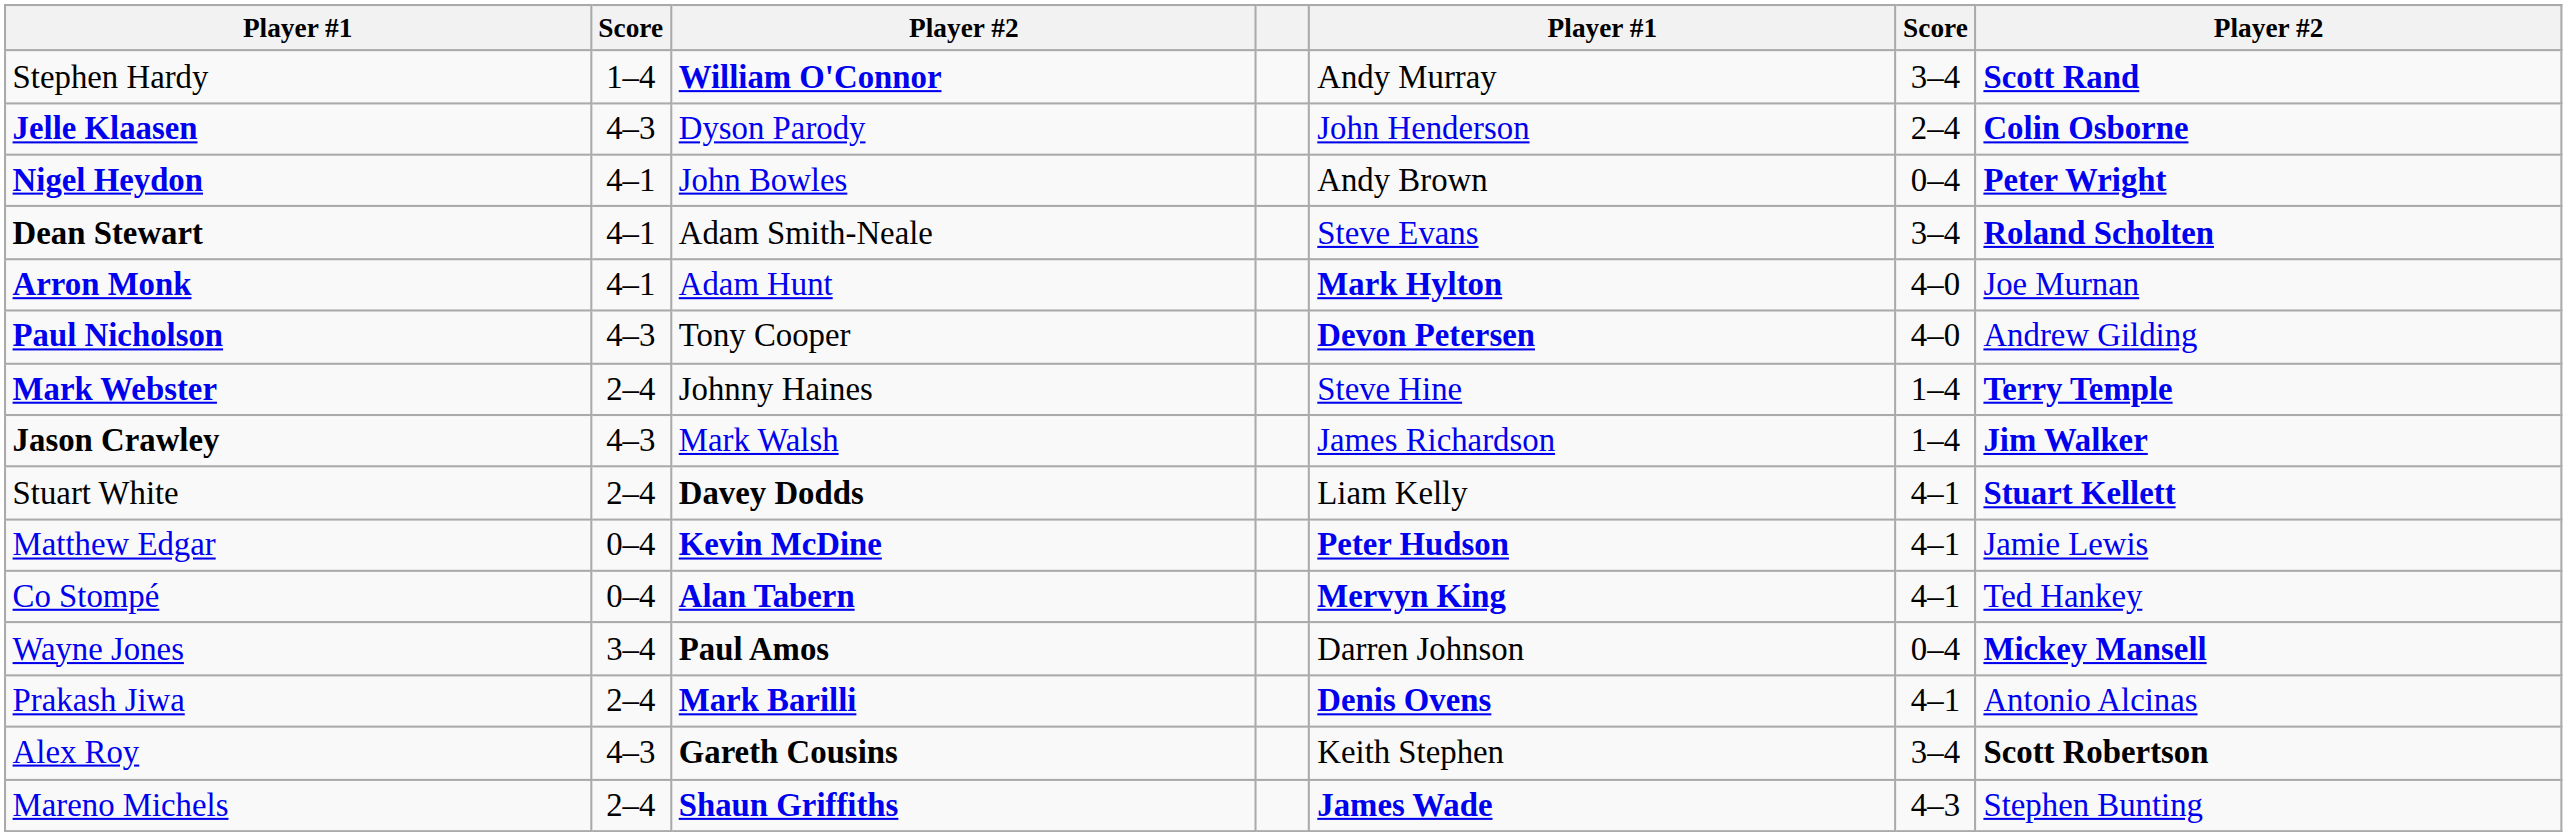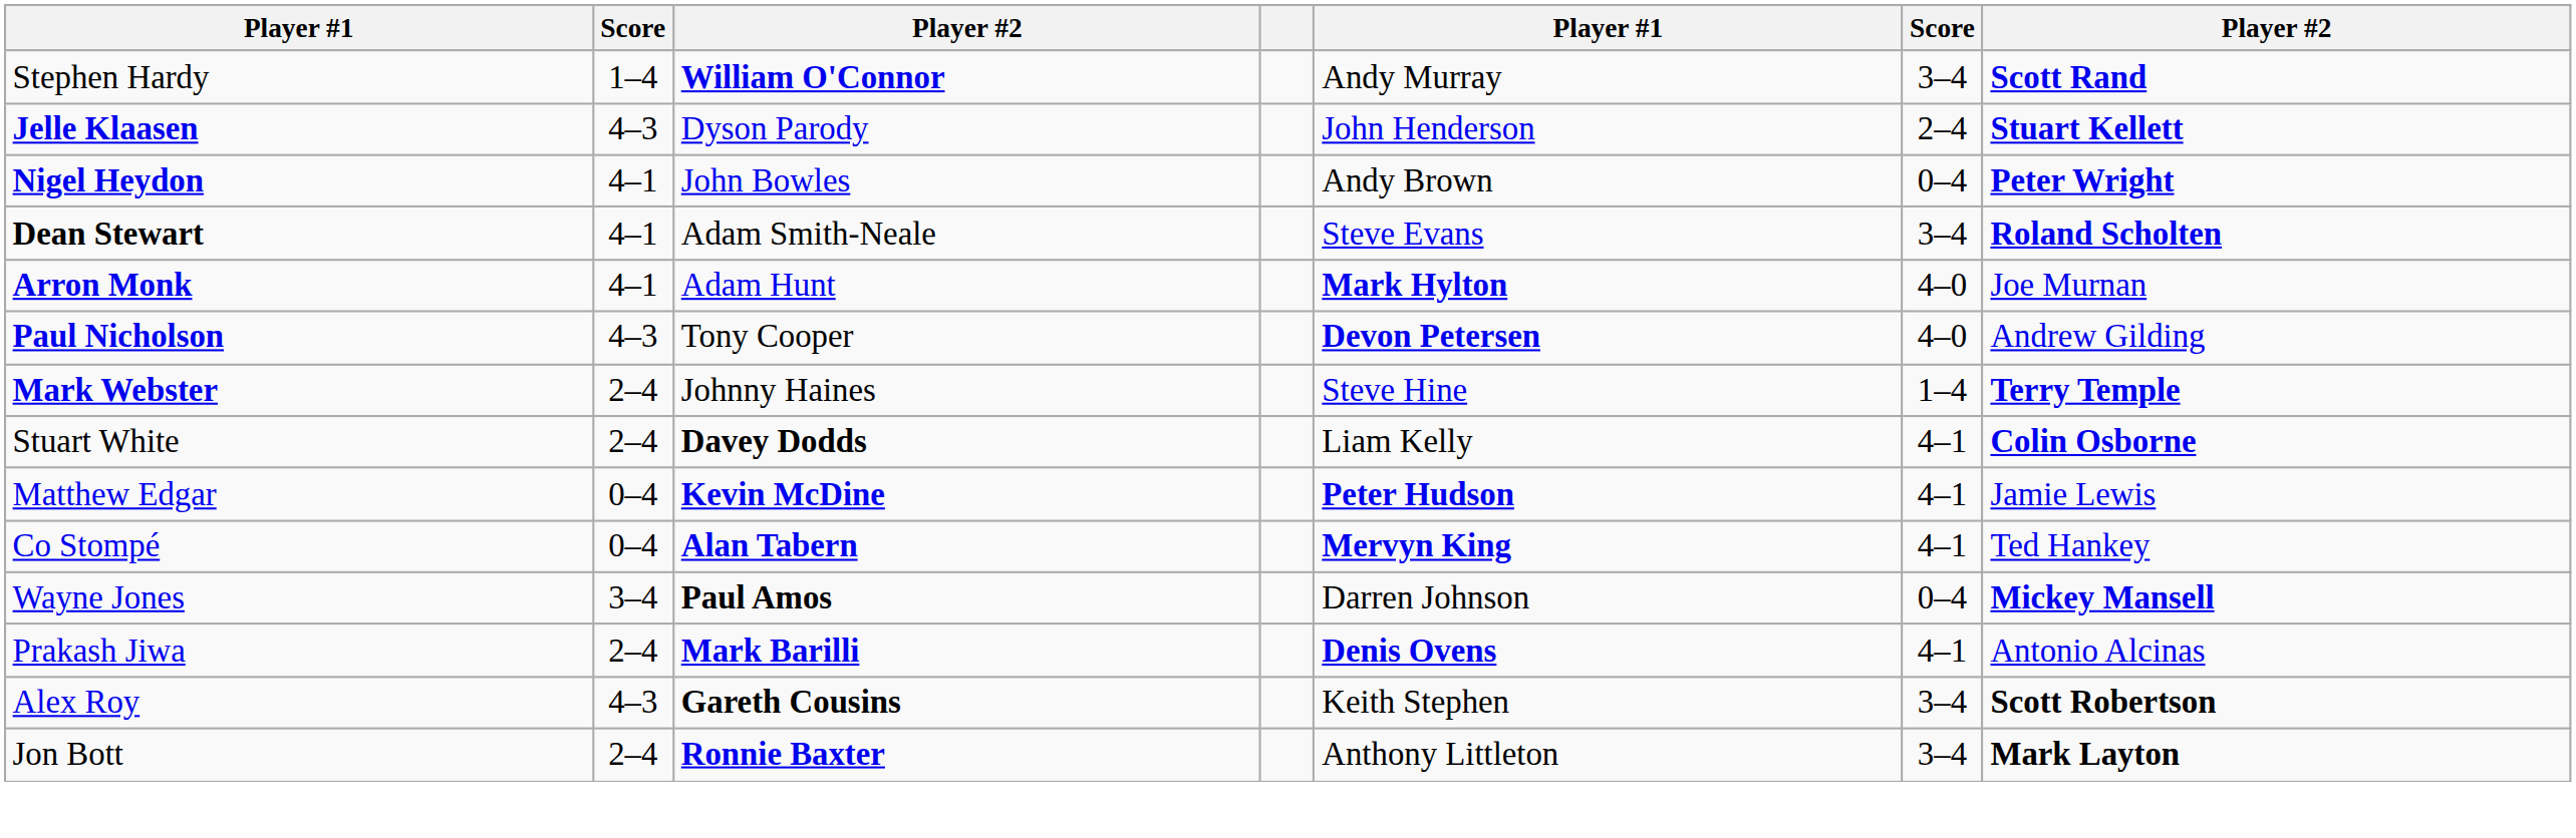 <table class="wikitable">
 <tr style="font-size:10pt;font-weight:bold">
 <th style="width:22%;">Player #1</th>
 <th width=3%>Score</th>
 <th style="width:22%;">Player #2</th>
 <th width=2%></th>
 <th style="width:22%;">Player #1</th>
 <th width=3%>Score</th>
 <th style="width:22%;">Player #2</th>
 </tr>
 <tr>
 <td> Stephen Hardy</td>
 <td align=center>1–4</td>
 <td> <strong><a href='#'>William O'Connor</a></strong></td>
 <td></td>
 <td> Andy Murray</td>
 <td align=center>3–4</td>
 <td> <strong><a href='#'>Scott Rand</a></strong></td>
 </tr>
 <tr>
 <td> <strong><a href='#'>Jelle Klaasen</a></strong></td>
 <td align=center>4–3</td>
 <td> <a href='#'>Dyson Parody</a></td>
 <td></td>
 <td> <a href='#'>John Henderson</a></td>
 <td align=center>2–4</td>
-<td> <strong><a href='#'>Colin Osborne</a></strong></td>
+<td> <strong><a href='#'>Stuart Kellett</a></strong></td>
 </tr>
 <tr>
 <td> <strong><a href='#'>Nigel Heydon</a></strong></td>
 <td align=center>4–1</td>
 <td> <a href='#'>John Bowles</a></td>
 <td></td>
 <td> Andy Brown</td>
 <td align=center>0–4</td>
 <td> <strong><a href='#'>Peter Wright</a></strong></td>
 </tr>
 <tr>
 <td> <strong>Dean Stewart</strong></td>
 <td align=center>4–1</td>
 <td> Adam Smith-Neale</td>
 <td></td>
 <td> <a href='#'>Steve Evans</a></td>
 <td align=center>3–4</td>
 <td> <strong><a href='#'>Roland Scholten</a></strong></td>
 </tr>
 <tr>
 <td> <strong><a href='#'>Arron Monk</a></strong></td>
 <td align=center>4–1</td>
 <td> <a href='#'>Adam Hunt</a></td>
 <td></td>
 <td> <strong><a href='#'>Mark Hylton</a></strong></td>
 <td align=center>4–0</td>
 <td> <a href='#'>Joe Murnan</a></td>
 </tr>
 <tr>
 <td> <strong><a href='#'>Paul Nicholson</a></strong></td>
 <td align=center>4–3</td>
 <td> Tony Cooper</td>
 <td></td>
 <td> <strong><a href='#'>Devon Petersen</a></strong></td>
 <td align=center>4–0</td>
 <td> <a href='#'>Andrew Gilding</a></td>
 </tr>
 <tr>
 <td> <strong><a href='#'>Mark Webster</a></strong></td>
 <td align=center>2–4</td>
 <td> Johnny Haines</td>
 <td></td>
 <td> <a href='#'>Steve Hine</a></td>
 <td align=center>1–4</td>
 <td> <strong><a href='#'>Terry Temple</a></strong></td>
 </tr>
 <tr>
-<td> <strong>Jason Crawley</strong></td>
-<td align=center>4–3</td>
-<td> <a href='#'>Mark Walsh</a></td>
-<td></td>
-<td> <a href='#'>James Richardson</a></td>
-<td align=center>1–4</td>
-<td> <strong><a href='#'>Jim Walker</a></strong></td>
-</tr>
-<tr>
 <td> Stuart White</td>
 <td align=center>2–4</td>
 <td> <strong>Davey Dodds</strong></td>
 <td></td>
 <td> Liam Kelly</td>
 <td align=center>4–1</td>
-<td> <strong><a href='#'>Stuart Kellett</a></strong></td>
+<td> <strong><a href='#'>Colin Osborne</a></strong></td>
 </tr>
 <tr>
 <td> <a href='#'>Matthew Edgar</a></td>
 <td align=center>0–4</td>
 <td> <strong><a href='#'>Kevin McDine</a></strong></td>
 <td></td>
 <td> <strong><a href='#'>Peter Hudson</a></strong></td>
 <td align=center>4–1</td>
 <td> <a href='#'>Jamie Lewis</a></td>
 </tr>
 <tr>
 <td> <a href='#'>Co Stompé</a></td>
 <td align=center>0–4</td>
 <td> <strong><a href='#'>Alan Tabern</a></strong></td>
 <td></td>
 <td> <strong><a href='#'>Mervyn King</a></strong></td>
 <td align=center>4–1</td>
 <td> <a href='#'>Ted Hankey</a></td>
 </tr>
 <tr>
 <td> <a href='#'>Wayne Jones</a></td>
 <td align=center>3–4</td>
 <td> <strong>Paul Amos</strong></td>
 <td></td>
 <td> Darren Johnson</td>
 <td align=center>0–4</td>
 <td> <strong><a href='#'>Mickey Mansell</a></strong></td>
 </tr>
 <tr>
 <td> <a href='#'>Prakash Jiwa</a></td>
 <td align=center>2–4</td>
 <td> <strong><a href='#'>Mark Barilli</a></strong></td>
 <td></td>
 <td> <strong><a href='#'>Denis Ovens</a></strong></td>
 <td align=center>4–1</td>
 <td> <a href='#'>Antonio Alcinas</a></td>
 </tr>
 <tr>
 <td> <a href='#'>Alex Roy</a></td>
 <td align=center>4–3</td>
 <td> <strong>Gareth Cousins</strong></td>
 <td></td>
 <td> Keith Stephen</td>
 <td align=center>3–4</td>
 <td> <strong>Scott Robertson</strong></td>
 </tr>
 <tr>
-<td> <a href='#'>Mareno Michels</a></td>
+<td> Jon Bott</td>
 <td align=center>2–4</td>
-<td> <strong><a href='#'>Shaun Griffiths</a></strong></td>
+<td> <strong><a href='#'>Ronnie Baxter</a></strong></td>
 <td></td>
-<td> <strong><a href='#'>James Wade</a></strong></td>
-<td align=center>4–3</td>
-<td> <a href='#'>Stephen Bunting</a></td>
+<td> Anthony Littleton</td>
+<td align=center>3–4</td>
+<td> <strong>Mark Layton</strong></td>
 </tr>
 </table>
